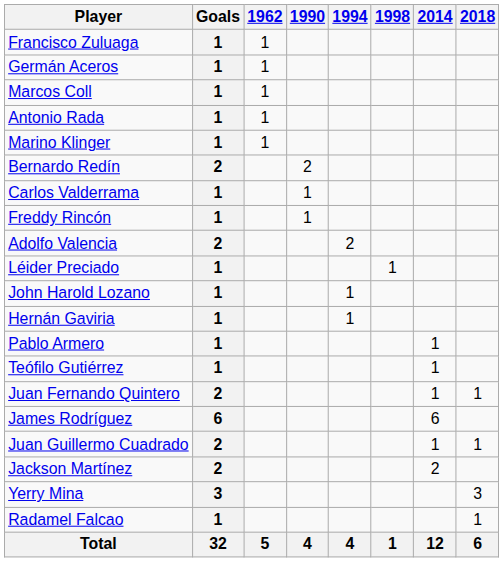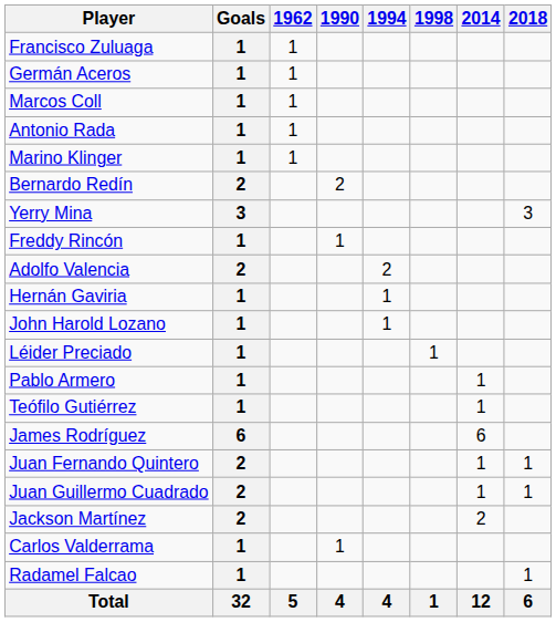 <table class="wikitable sortable" style="text-align:center;">
 <tr>
 <th>Player</th>
 <th>Goals</th>
 <th><a href='#'>1962</a></th>
 <th><a href='#'>1990</a></th>
 <th><a href='#'>1994</a></th>
 <th><a href='#'>1998</a></th>
 <th><a href='#'>2014</a></th>
 <th><a href='#'>2018</a></th>
 </tr>
 <tr>
 <td align="left"><a href='#'>Francisco Zuluaga</a></td>
 <th>1</th>
 <td>1</td>
 <td></td>
 <td></td>
 <td></td>
 <td></td>
 <td></td>
 </tr>
 <tr>
 <td align="left"><a href='#'>Germán Aceros</a></td>
 <th>1</th>
 <td>1</td>
 <td></td>
 <td></td>
 <td></td>
 <td></td>
 <td></td>
 </tr>
 <tr>
 <td align="left"><a href='#'>Marcos Coll</a></td>
 <th>1</th>
 <td>1</td>
 <td></td>
 <td></td>
 <td></td>
 <td></td>
 <td></td>
 </tr>
 <tr>
 <td align="left"><a href='#'>Antonio Rada</a></td>
 <th>1</th>
 <td>1</td>
 <td></td>
 <td></td>
 <td></td>
 <td></td>
 <td></td>
 </tr>
 <tr>
 <td align="left"><a href='#'>Marino Klinger</a></td>
 <th>1</th>
 <td>1</td>
 <td></td>
 <td></td>
 <td></td>
 <td></td>
 <td></td>
 </tr>
 <tr>
 <td align="left"><a href='#'>Bernardo Redín</a></td>
 <th>2</th>
 <td></td>
 <td>2</td>
 <td></td>
 <td></td>
 <td></td>
 <td></td>
 </tr>
 <tr>
-<td align="left"><a href='#'>Carlos Valderrama</a></td>
-<th>1</th>
-<td></td>
-<td>1</td>
+<td align="left"><a href='#'>Yerry Mina</a></td>
+<th>3</th>
 <td></td>
 <td></td>
 <td></td>
 <td></td>
+<td></td>
+<td>3</td>
 </tr>
 <tr>
 <td align="left"><a href='#'>Freddy Rincón</a></td>
 <th>1</th>
 <td></td>
 <td>1</td>
 <td></td>
 <td></td>
 <td></td>
 <td></td>
 </tr>
 <tr>
 <td align="left"><a href='#'>Adolfo Valencia</a></td>
 <th>2</th>
 <td></td>
 <td></td>
 <td>2</td>
 <td></td>
 <td></td>
 <td></td>
 </tr>
 <tr>
-<td align="left"><a href='#'>Léider Preciado</a></td>
+<td align="left"><a href='#'>Hernán Gaviria</a></td>
 <th>1</th>
 <td></td>
 <td></td>
+<td>1</td>
 <td></td>
-<td>1</td>
 <td></td>
 <td></td>
 </tr>
 <tr>
 <td align="left"><a href='#'>John Harold Lozano</a></td>
 <th>1</th>
 <td></td>
 <td></td>
 <td>1</td>
 <td></td>
 <td></td>
 <td></td>
 </tr>
 <tr>
-<td align="left"><a href='#'>Hernán Gaviria</a></td>
+<td align="left"><a href='#'>Léider Preciado</a></td>
 <th>1</th>
 <td></td>
 <td></td>
+<td></td>
 <td>1</td>
-<td></td>
 <td></td>
 <td></td>
 </tr>
 <tr>
 <td align="left"><a href='#'>Pablo Armero</a></td>
 <th>1</th>
 <td></td>
 <td></td>
 <td></td>
 <td></td>
 <td>1</td>
 <td></td>
 </tr>
 <tr>
 <td align="left"><a href='#'>Teófilo Gutiérrez</a></td>
 <th>1</th>
 <td></td>
 <td></td>
 <td></td>
 <td></td>
 <td>1</td>
 <td></td>
 </tr>
 <tr>
+<td align="left"><a href='#'>James Rodríguez</a></td>
+<th>6</th>
+<td></td>
+<td></td>
+<td></td>
+<td></td>
+<td>6</td>
+<td></td>
+</tr>
+<tr>
 <td align="left"><a href='#'>Juan Fernando Quintero</a></td>
 <th>2</th>
 <td></td>
 <td></td>
 <td></td>
 <td></td>
 <td>1</td>
 <td>1</td>
-</tr>
-<tr>
-<td align="left"><a href='#'>James Rodríguez</a></td>
-<th>6</th>
-<td></td>
-<td></td>
-<td></td>
-<td></td>
-<td>6</td>
-<td></td>
 </tr>
 <tr>
 <td align="left"><a href='#'>Juan Guillermo Cuadrado</a></td>
 <th>2</th>
 <td></td>
 <td></td>
 <td></td>
 <td></td>
 <td>1</td>
 <td>1</td>
 </tr>
 <tr>
 <td align="left"><a href='#'>Jackson Martínez</a></td>
 <th>2</th>
 <td></td>
 <td></td>
 <td></td>
 <td></td>
 <td>2</td>
 <td></td>
 </tr>
 <tr>
-<td align="left"><a href='#'>Yerry Mina</a></td>
-<th>3</th>
+<td align="left"><a href='#'>Carlos Valderrama</a></td>
+<th>1</th>
+<td></td>
+<td>1</td>
 <td></td>
 <td></td>
 <td></td>
 <td></td>
-<td></td>
-<td>3</td>
 </tr>
 <tr>
 <td align="left"><a href='#'>Radamel Falcao</a></td>
 <th>1</th>
 <td></td>
 <td></td>
 <td></td>
 <td></td>
 <td></td>
 <td>1</td>
 </tr>
 <tr class="sortbottom">
 <th>Total</th>
 <th>32</th>
 <th>5</th>
 <th>4</th>
 <th>4</th>
 <th>1</th>
 <th>12</th>
 <th>6</th>
 </tr>
 </table>
